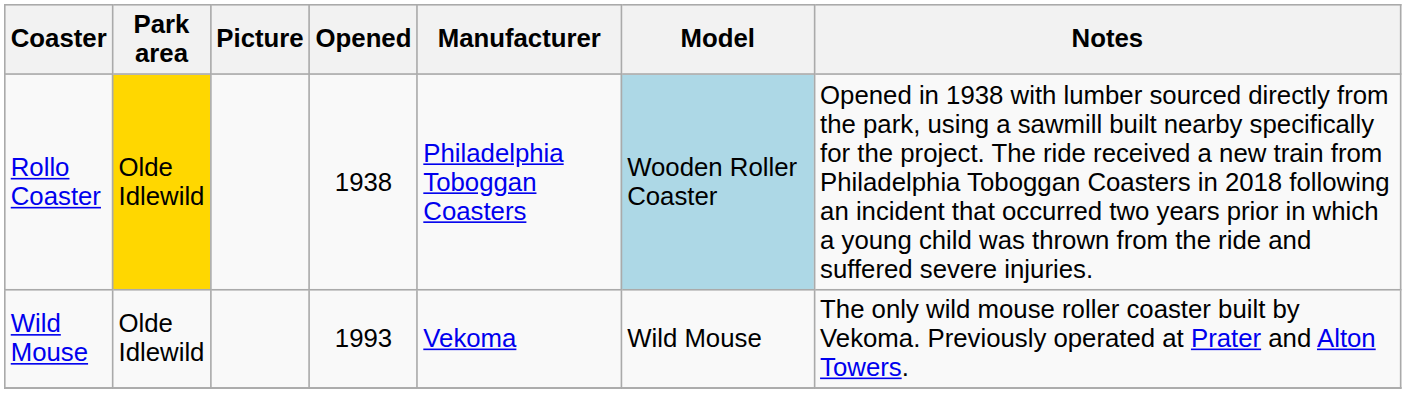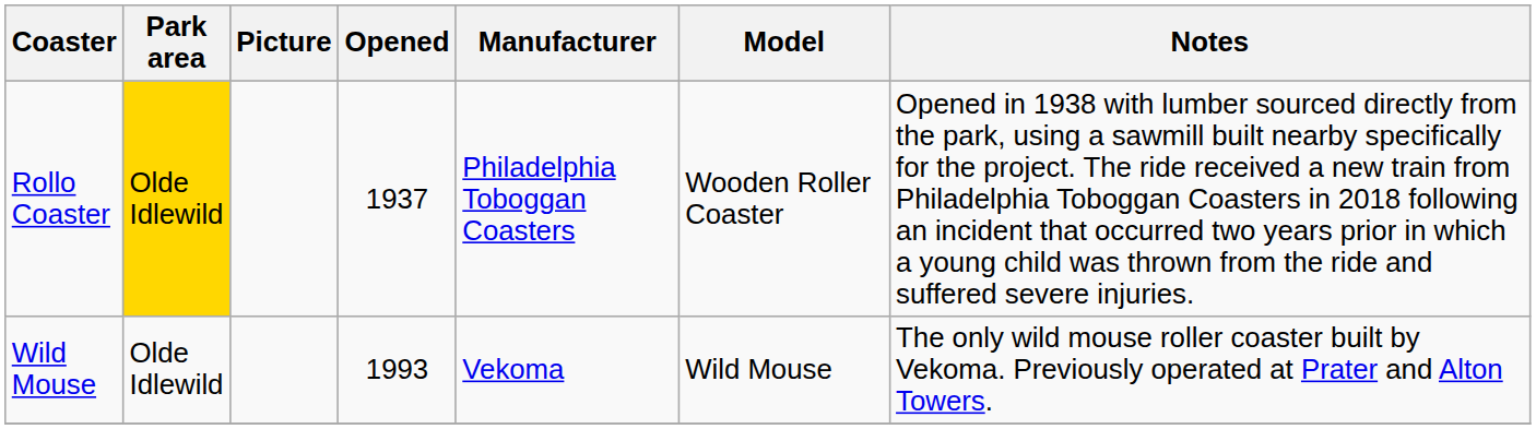 <table class="wikitable sortable">
 <tr>
 <th>Coaster</th>
 <th>Park area</th>
 <th>Picture</th>
 <th style="width:7%;">Opened</th>
 <th style="width:15%;">Manufacturer</th>
 <th style="width:15%;">Model</th>
 <th style="width:48%;">Notes</th>
 </tr>
 <tr>
 <td><a href='#'>Rollo Coaster</a></td>
 <td style="background: gold;">Olde Idlewild</td>
 <td></td>
-<td style="text-align:center">1938</td>
+<td style="text-align:center">1937</td>
 <td><a href='#'>Philadelphia Toboggan Coasters</a></td>
-<td style="background: lightblue;">Wooden Roller Coaster</td>
+<td>Wooden Roller Coaster</td>
 <td>Opened in 1938 with lumber sourced directly from the park, using a sawmill built nearby specifically for the project. The ride received a new train from Philadelphia Toboggan Coasters in 2018 following an incident that occurred two years prior in which a young child was thrown from the ride and suffered severe injuries.</td>
 </tr>
 <tr>
 <td><a href='#'>Wild Mouse</a></td>
 <td>Olde Idlewild</td>
 <td></td>
 <td style="text-align:center">1993</td>
 <td><a href='#'>Vekoma</a></td>
 <td>Wild Mouse</td>
 <td>The only wild mouse roller coaster built by Vekoma. Previously operated at <a href='#'>Prater</a> and <a href='#'>Alton Towers</a>.</td>
 </tr>
 <tr>
 </tr>
 </table>
